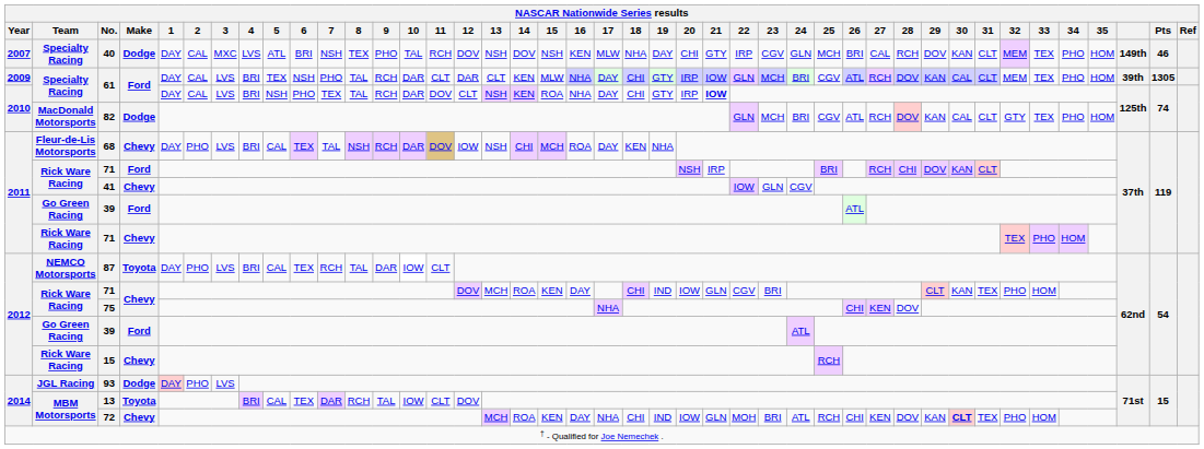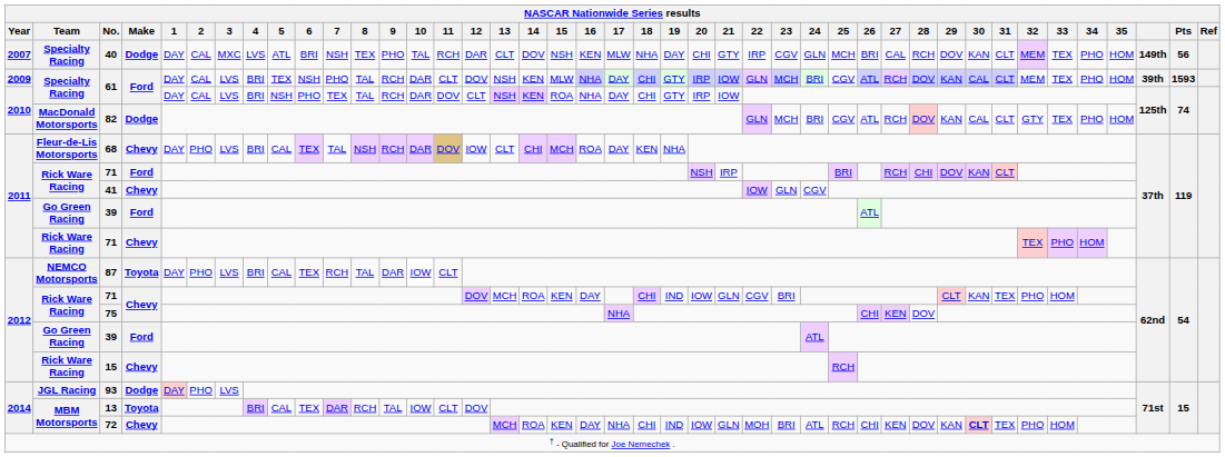 <table class="wikitable" style="text-align:center; font-size:75%">
 <tr>
 <th colspan=42><a href='#'>NASCAR Nationwide Series</a> results</th>
 </tr>
 <tr>
 <th>Year</th>
 <th>Team</th>
 <th>No.</th>
 <th>Make</th>
 <th>1</th>
 <th>2</th>
 <th>3</th>
 <th>4</th>
 <th>5</th>
 <th>6</th>
 <th>7</th>
 <th>8</th>
 <th>9</th>
 <th>10</th>
 <th>11</th>
 <th>12</th>
 <th>13</th>
 <th>14</th>
 <th>15</th>
 <th>16</th>
 <th>17</th>
 <th>18</th>
 <th>19</th>
 <th>20</th>
 <th>21</th>
 <th>22</th>
 <th>23</th>
 <th>24</th>
 <th>25</th>
 <th>26</th>
 <th>27</th>
 <th>28</th>
 <th>29</th>
 <th>30</th>
 <th>31</th>
 <th>32</th>
 <th>33</th>
 <th>34</th>
 <th>35</th>
 <th></th>
 <th>Pts</th>
 <th>Ref</th>
 </tr>
 <tr>
 <th><a href='#'>2007</a></th>
 <th><a href='#'>Specialty Racing</a></th>
 <th>40</th>
 <th><a href='#'>Dodge</a></th>
 <td><a href='#'>DAY</a></td>
 <td><a href='#'>CAL</a></td>
 <td><a href='#'>MXC</a></td>
 <td><a href='#'>LVS</a></td>
 <td><a href='#'>ATL</a></td>
 <td><a href='#'>BRI</a></td>
 <td><a href='#'>NSH</a></td>
 <td><a href='#'>TEX</a></td>
 <td><a href='#'>PHO</a></td>
 <td><a href='#'>TAL</a></td>
 <td><a href='#'>RCH</a></td>
-<td><a href='#'>DOV</a></td>
-<td><a href='#'>NSH</a></td>
+<td><a href='#'>DAR</a></td>
+<td><a href='#'>CLT</a></td>
 <td><a href='#'>DOV</a></td>
 <td><a href='#'>NSH</a></td>
 <td><a href='#'>KEN</a></td>
 <td><a href='#'>MLW</a></td>
 <td><a href='#'>NHA</a></td>
 <td><a href='#'>DAY</a></td>
 <td><a href='#'>CHI</a></td>
 <td><a href='#'>GTY</a></td>
 <td><a href='#'>IRP</a></td>
 <td><a href='#'>CGV</a></td>
 <td><a href='#'>GLN</a></td>
 <td><a href='#'>MCH</a></td>
 <td><a href='#'>BRI</a></td>
 <td><a href='#'>CAL</a></td>
 <td><a href='#'>RCH</a></td>
 <td><a href='#'>DOV</a></td>
 <td><a href='#'>KAN</a></td>
 <td><a href='#'>CLT</a></td>
 <td style="background:#EFCFFF;"><a href='#'>MEM</a><br></td>
 <td><a href='#'>TEX</a></td>
 <td><a href='#'>PHO</a></td>
 <td><a href='#'>HOM</a></td>
 <th>149th</th>
-<th>46</th>
+<th>56</th>
 <th></th>
 </tr>
 <tr>
 <th><a href='#'>2009</a></th>
 <th rowspan=2><a href='#'>Specialty Racing</a></th>
 <th rowspan=2>61</th>
 <th rowspan=2><a href='#'>Ford</a></th>
 <td><a href='#'>DAY</a></td>
 <td><a href='#'>CAL</a></td>
 <td><a href='#'>LVS</a></td>
 <td><a href='#'>BRI</a></td>
 <td><a href='#'>TEX</a></td>
 <td><a href='#'>NSH</a></td>
 <td><a href='#'>PHO</a></td>
 <td><a href='#'>TAL</a></td>
 <td><a href='#'>RCH</a></td>
 <td><a href='#'>DAR</a></td>
 <td><a href='#'>CLT</a></td>
-<td><a href='#'>DAR</a></td>
-<td><a href='#'>CLT</a></td>
+<td><a href='#'>DOV</a></td>
+<td><a href='#'>NSH</a></td>
 <td><a href='#'>KEN</a></td>
 <td><a href='#'>MLW</a></td>
 <td style="background:#CFCFFF;"><a href='#'>NHA</a><br></td>
 <td style="background:#DFFFDF;"><a href='#'>DAY</a><br></td>
 <td style="background:#CFCFFF;"><a href='#'>CHI</a><br></td>
 <td style="background:#DFFFDF;"><a href='#'>GTY</a><br></td>
 <td style="background:#CFCFFF;"><a href='#'>IRP</a><br></td>
 <td style="background:#CFCFFF;"><a href='#'>IOW</a><br></td>
 <td style="background:#EFCFFF;"><a href='#'>GLN</a><br></td>
 <td style="background:#CFCFFF;"><a href='#'>MCH</a><br></td>
 <td style="background:#DFFFDF;"><a href='#'>BRI</a><br></td>
 <td><a href='#'>CGV</a></td>
 <td style="background:#CFCFFF;"><a href='#'>ATL</a><br></td>
 <td style="background:#EFCFFF;"><a href='#'>RCH</a><br></td>
 <td style="background:#CFCFFF;"><a href='#'>DOV</a><br></td>
 <td style="background:#CFCFFF;"><a href='#'>KAN</a><br></td>
 <td style="background:#CFCFFF;"><a href='#'>CAL</a><br></td>
 <td style="background:#CFCFFF;"><a href='#'>CLT</a><br></td>
 <td><a href='#'>MEM</a></td>
 <td><a href='#'>TEX</a></td>
 <td><a href='#'>PHO</a></td>
 <td><a href='#'>HOM</a></td>
 <th>39th</th>
-<th>1305</th>
+<th>1593</th>
 <th></th>
 </tr>
 <tr>
 <th rowspan=2><a href='#'>2010</a></th>
 <td><a href='#'>DAY</a></td>
 <td><a href='#'>CAL</a></td>
 <td><a href='#'>LVS</a></td>
 <td><a href='#'>BRI</a></td>
 <td><a href='#'>NSH</a></td>
 <td><a href='#'>PHO</a></td>
 <td><a href='#'>TEX</a></td>
 <td><a href='#'>TAL</a></td>
 <td><a href='#'>RCH</a></td>
 <td><a href='#'>DAR</a></td>
 <td><a href='#'>DOV</a></td>
 <td><a href='#'>CLT</a></td>
 <td style="background:#EFCFFF;"><a href='#'>NSH</a><br></td>
 <td style="background:#EFCFFF;"><a href='#'>KEN</a><br></td>
 <td><a href='#'>ROA</a></td>
 <td><a href='#'>NHA</a></td>
 <td><a href='#'>DAY</a></td>
 <td><a href='#'>CHI</a></td>
 <td><a href='#'>GTY</a></td>
 <td><a href='#'>IRP</a></td>
-<td><strong><a href='#'>IOW</a></strong></td>
+<td><a href='#'>IOW</a></td>
 <td colspan=14></td>
 <th rowspan=2>125th</th>
 <th rowspan=2>74</th>
 <th rowspan=2></th>
 </tr>
 <tr>
 <th><a href='#'>MacDonald Motorsports</a></th>
 <th>82</th>
 <th><a href='#'>Dodge</a></th>
 <td colspan=21></td>
 <td style="background:#EFCFFF;"><a href='#'>GLN</a><br></td>
 <td><a href='#'>MCH</a></td>
 <td><a href='#'>BRI</a></td>
 <td><a href='#'>CGV</a></td>
 <td><a href='#'>ATL</a></td>
 <td><a href='#'>RCH</a></td>
 <td style="background:#FFCFCF;"><a href='#'>DOV</a><br></td>
 <td><a href='#'>KAN</a></td>
 <td><a href='#'>CAL</a></td>
 <td><a href='#'>CLT</a></td>
 <td><a href='#'>GTY</a></td>
 <td><a href='#'>TEX</a></td>
 <td><a href='#'>PHO</a></td>
 <td><a href='#'>HOM</a></td>
 </tr>
 <tr>
 <th rowspan=5><a href='#'>2011</a></th>
 <th><a href='#'>Fleur-de-Lis Motorsports</a></th>
 <th>68</th>
 <th><a href='#'>Chevy</a></th>
 <td><a href='#'>DAY</a></td>
 <td><a href='#'>PHO</a></td>
 <td><a href='#'>LVS</a></td>
 <td><a href='#'>BRI</a></td>
 <td><a href='#'>CAL</a></td>
 <td style="background:#EFCFFF;"><a href='#'>TEX</a><br></td>
 <td><a href='#'>TAL</a></td>
 <td style="background:#EFCFFF;"><a href='#'>NSH</a><br></td>
 <td style="background:#EFCFFF;"><a href='#'>RCH</a><br></td>
 <td style="background:#EFCFFF;"><a href='#'>DAR</a><br></td>
 <td style="background:#DFC484;"><a href='#'>DOV</a><br></td>
 <td><a href='#'>IOW</a></td>
-<td><a href='#'>NSH</a></td>
+<td><a href='#'>CLT</a></td>
 <td style="background:#EFCFFF;"><a href='#'>CHI</a><br></td>
 <td style="background:#EFCFFF;"><a href='#'>MCH</a><br></td>
 <td><a href='#'>ROA</a></td>
 <td><a href='#'>DAY</a></td>
 <td><a href='#'>KEN</a></td>
 <td><a href='#'>NHA</a></td>
 <td colspan=16></td>
 <th rowspan=5>37th</th>
 <th rowspan=5>119</th>
 <th rowspan=5></th>
 </tr>
 <tr>
 <th rowspan=2><a href='#'>Rick Ware Racing</a></th>
 <th>71</th>
 <th><a href='#'>Ford</a></th>
 <td colspan=19></td>
 <td style="background:#EFCFFF;"><a href='#'>NSH</a><br></td>
 <td><a href='#'>IRP</a></td>
 <td colspan=3></td>
 <td style="background:#EFCFFF;"><a href='#'>BRI</a><br></td>
 <td></td>
 <td style="background:#EFCFFF;"><a href='#'>RCH</a><br></td>
 <td style="background:#EFCFFF;"><a href='#'>CHI</a><br></td>
 <td style="background:#EFCFFF;"><a href='#'>DOV</a><br></td>
 <td style="background:#EFCFFF;"><a href='#'>KAN</a><br></td>
 <td style="background:#FFCFCF;"><a href='#'>CLT</a><br></td>
 <td colspan=4></td>
 </tr>
 <tr>
 <th>41</th>
 <th><a href='#'>Chevy</a></th>
 <td colspan=21></td>
 <td style="background:#EFCFFF;"><a href='#'>IOW</a><br></td>
 <td><a href='#'>GLN</a></td>
 <td><a href='#'>CGV</a></td>
 <td colspan=11></td>
 </tr>
 <tr>
 <th><a href='#'>Go Green Racing</a></th>
 <th>39</th>
 <th><a href='#'>Ford</a></th>
 <td colspan=25></td>
 <td style="background:#DFFFDF;"><a href='#'>ATL</a><br></td>
 <td colspan=9></td>
 </tr>
 <tr>
 <th><a href='#'>Rick Ware Racing</a></th>
 <th>71</th>
 <th><a href='#'>Chevy</a></th>
 <td colspan=31></td>
 <td style="background:#FFCFCF;"><a href='#'>TEX</a><br></td>
 <td style="background:#EFCFFF;"><a href='#'>PHO</a><br></td>
 <td style="background:#EFCFFF;"><a href='#'>HOM</a><br></td>
 <td></td>
 </tr>
 <tr>
 <th rowspan=5><a href='#'>2012</a></th>
 <th><a href='#'>NEMCO Motorsports</a></th>
 <th>87</th>
 <th><a href='#'>Toyota</a></th>
 <td><a href='#'>DAY</a></td>
 <td><a href='#'>PHO</a></td>
 <td><a href='#'>LVS</a></td>
 <td><a href='#'>BRI</a></td>
 <td><a href='#'>CAL</a></td>
 <td><a href='#'>TEX</a></td>
 <td><a href='#'>RCH</a></td>
 <td><a href='#'>TAL</a></td>
 <td><a href='#'>DAR</a></td>
 <td style="background:#FFFFFF;"><a href='#'>IOW</a><br></td>
 <td><a href='#'>CLT</a></td>
 <td colspan=24></td>
 <th rowspan=5>62nd</th>
 <th rowspan=5>54</th>
 <th rowspan=5></th>
 </tr>
 <tr>
 <th rowspan=2><a href='#'>Rick Ware Racing</a></th>
 <th>71</th>
 <th rowspan=2><a href='#'>Chevy</a></th>
 <td colspan=11></td>
 <td style="background:#EFCFFF;"><a href='#'>DOV</a><br></td>
 <td><a href='#'>MCH</a></td>
 <td><a href='#'>ROA</a></td>
 <td><a href='#'>KEN</a></td>
 <td><a href='#'>DAY</a></td>
 <td></td>
 <td style="background:#EFCFFF;"><a href='#'>CHI</a><br></td>
 <td><a href='#'>IND</a></td>
 <td><a href='#'>IOW</a></td>
 <td><a href='#'>GLN</a></td>
 <td><a href='#'>CGV</a></td>
 <td><a href='#'>BRI</a></td>
 <td colspan=5></td>
 <td style="background:#FFCFCF;"><a href='#'>CLT</a><br></td>
 <td><a href='#'>KAN</a></td>
 <td><a href='#'>TEX</a></td>
 <td><a href='#'>PHO</a></td>
 <td><a href='#'>HOM</a></td>
 <td colspan=2></td>
 </tr>
 <tr>
 <th>75</th>
 <td colspan=16></td>
 <td style="background:#EFCFFF;"><a href='#'>NHA</a><br></td>
 <td colspan=8></td>
 <td style="background:#EFCFFF;"><a href='#'>CHI</a><br></td>
 <td style="background:#EFCFFF;"><a href='#'>KEN</a><br></td>
 <td><a href='#'>DOV</a></td>
 <td colspan=7></td>
 </tr>
 <tr>
 <th><a href='#'>Go Green Racing</a></th>
 <th>39</th>
 <th><a href='#'>Ford</a></th>
 <td colspan=23></td>
 <td style="background:#EFCFFF;"><a href='#'>ATL</a><br></td>
 <td colspan=11></td>
 </tr>
 <tr>
 <th><a href='#'>Rick Ware Racing</a></th>
 <th>15</th>
 <th><a href='#'>Chevy</a></th>
 <td colspan=24></td>
 <td style="background:#EFCFFF;"><a href='#'>RCH</a><br></td>
 <td colspan=10></td>
 </tr>
 <tr>
 <th rowspan=3><a href='#'>2014</a></th>
 <th><a href='#'>JGL Racing</a></th>
 <th>93</th>
 <th><a href='#'>Dodge</a></th>
 <td style="background:#FFCFCF;"><a href='#'>DAY</a><br></td>
 <td><a href='#'>PHO</a></td>
 <td><a href='#'>LVS</a></td>
 <td colspan=32></td>
 <th rowspan=3>71st</th>
 <th rowspan=3>15</th>
 <th rowspan=3></th>
 </tr>
 <tr>
 <th rowspan=2><a href='#'>MBM Motorsports</a></th>
 <th>13</th>
 <th><a href='#'>Toyota</a></th>
 <td colspan=3></td>
 <td style="background:#EFCFFF;"><a href='#'>BRI</a><br></td>
 <td><a href='#'>CAL</a></td>
 <td><a href='#'>TEX</a></td>
 <td style="background:#EFCFFF;"><a href='#'>DAR</a><br></td>
 <td><a href='#'>RCH</a></td>
 <td><a href='#'>TAL</a></td>
 <td><a href='#'>IOW</a></td>
 <td><a href='#'>CLT</a></td>
 <td><a href='#'>DOV</a></td>
 <td colspan=23></td>
 </tr>
 <tr>
 <th>72</th>
 <th><a href='#'>Chevy</a></th>
 <td colspan=12></td>
 <td style="background:#EFCFFF;"><a href='#'>MCH</a><br></td>
 <td><a href='#'>ROA</a></td>
 <td><a href='#'>KEN</a></td>
 <td><a href='#'>DAY</a></td>
 <td><a href='#'>NHA</a></td>
 <td><a href='#'>CHI</a></td>
 <td><a href='#'>IND</a></td>
 <td><a href='#'>IOW</a></td>
 <td><a href='#'>GLN</a></td>
 <td><a href='#'>MOH</a></td>
 <td><a href='#'>BRI</a></td>
 <td><a href='#'>ATL</a></td>
 <td><a href='#'>RCH</a></td>
 <td><a href='#'>CHI</a></td>
 <td><a href='#'>KEN</a></td>
 <td><a href='#'>DOV</a></td>
 <td><a href='#'>KAN</a></td>
 <td style="background:#FFCFCF;"><strong><a href='#'>CLT</a><br></strong></td>
 <td><a href='#'>TEX</a></td>
 <td><a href='#'>PHO</a></td>
 <td><a href='#'>HOM</a></td>
 <td colspan=2></td>
 </tr>
 <tr>
 <td colspan=42><small><sup>†</sup> - Qualified for <a href='#'>Joe Nemechek</a> . </small></td>
 </tr>
 </table>
